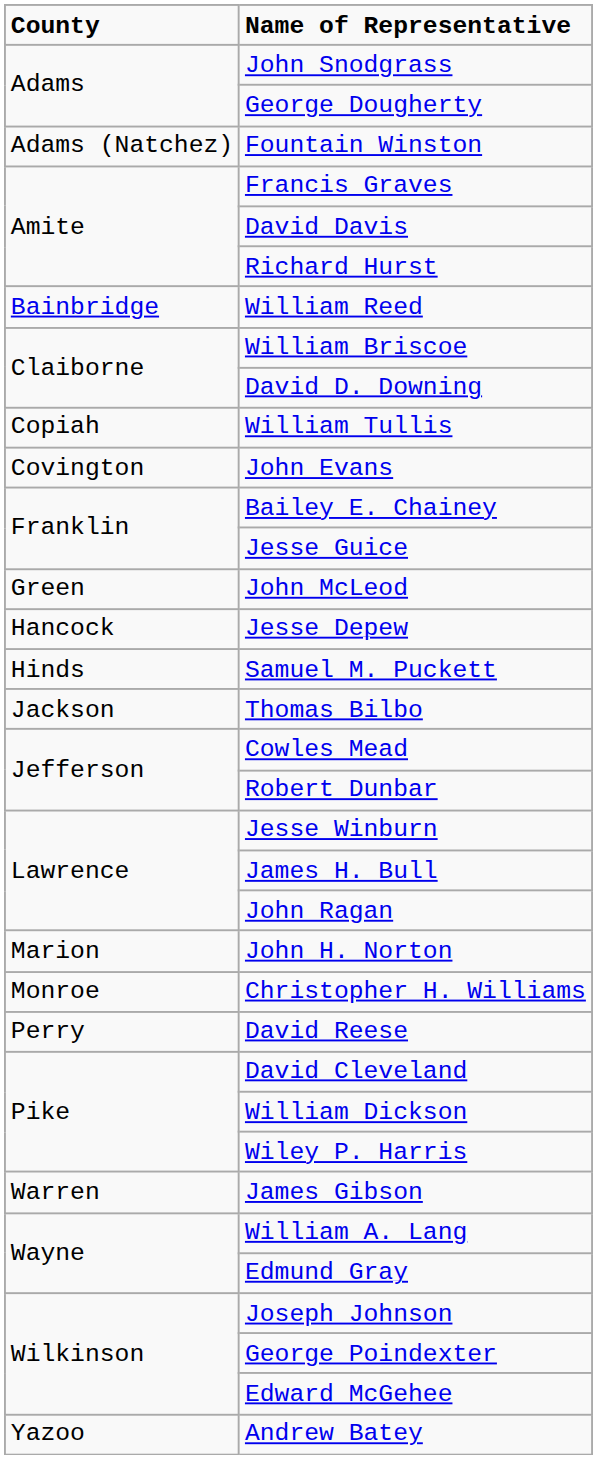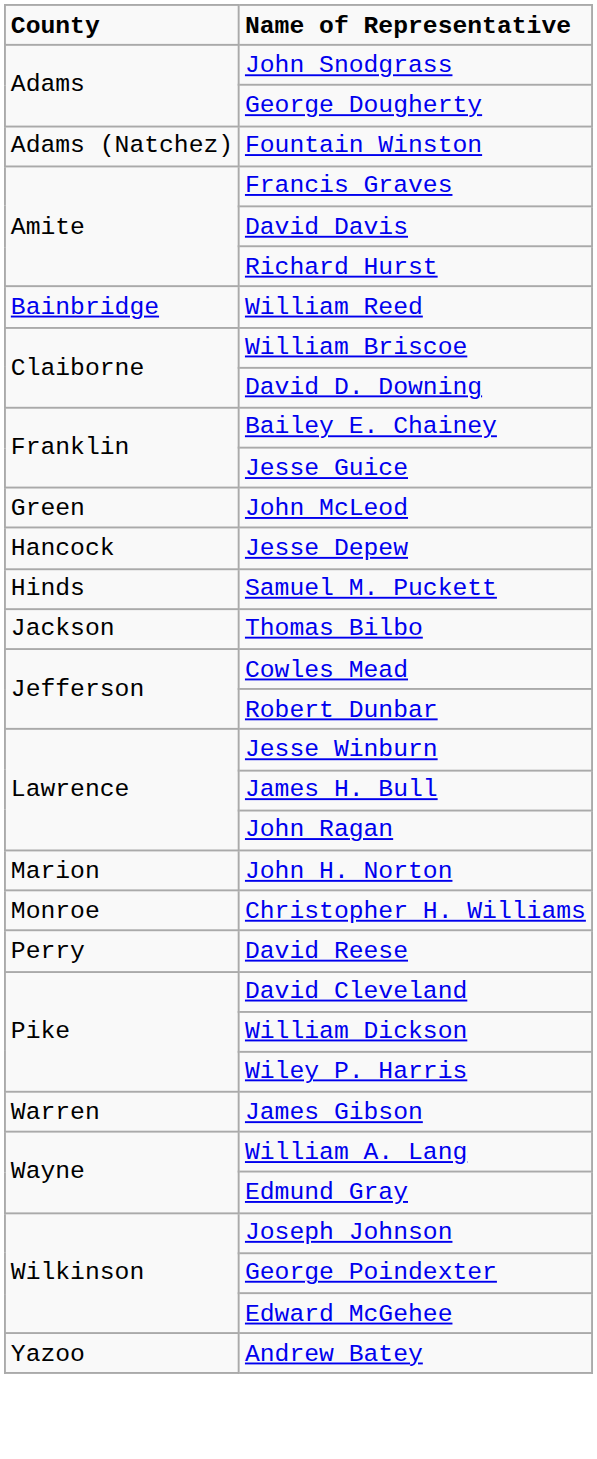 <table class="wikitable">
 <tr>
 <td><strong>County</strong></td>
 <td><strong>Name of Representative</strong></td>
 </tr>
 <tr>
 <td colspan="1" rowspan="2">Adams</td>
 <td><a href='#'>John Snodgrass</a></td>
 </tr>
 <tr>
 <td><a href='#'>George Dougherty</a></td>
 </tr>
 <tr>
 <td>Adams (Natchez)</td>
 <td><a href='#'>Fountain Winston</a></td>
 </tr>
 <tr>
 <td colspan="1" rowspan="3">Amite</td>
 <td><a href='#'>Francis Graves</a></td>
 </tr>
 <tr>
 <td><a href='#'>David Davis</a></td>
 </tr>
 <tr>
 <td><a href='#'>Richard Hurst</a></td>
 </tr>
 <tr>
 <td><a href='#'>Bainbridge</a></td>
 <td><a href='#'>William Reed</a></td>
 </tr>
 <tr>
 <td colspan="1" rowspan="2">Claiborne</td>
 <td><a href='#'>William Briscoe</a></td>
 </tr>
 <tr>
 <td><a href='#'>David D. Downing</a></td>
-</tr>
-<tr>
-<td>Copiah</td>
-<td><a href='#'>William Tullis</a></td>
-</tr>
-<tr>
-<td>Covington</td>
-<td><a href='#'>John Evans</a></td>
 </tr>
 <tr>
 <td colspan="1" rowspan="2">Franklin</td>
 <td><a href='#'>Bailey E. Chainey</a></td>
 </tr>
 <tr>
 <td><a href='#'>Jesse Guice</a></td>
 </tr>
 <tr>
 <td colspan="1">Green</td>
 <td><a href='#'>John McLeod</a></td>
 </tr>
 <tr>
 <td colspan="1">Hancock</td>
 <td><a href='#'>Jesse Depew</a></td>
 </tr>
 <tr>
 <td>Hinds</td>
 <td><a href='#'>Samuel M. Puckett</a></td>
 </tr>
 <tr>
 <td>Jackson</td>
 <td><a href='#'>Thomas Bilbo</a></td>
 </tr>
 <tr>
 <td colspan="1" rowspan="2">Jefferson</td>
 <td><a href='#'>Cowles Mead</a></td>
 </tr>
 <tr>
 <td><a href='#'>Robert Dunbar</a></td>
 </tr>
 <tr>
 <td colspan="1" rowspan="3">Lawrence</td>
 <td><a href='#'>Jesse Winburn</a></td>
 </tr>
 <tr>
 <td><a href='#'>James H. Bull</a></td>
 </tr>
 <tr>
 <td><a href='#'>John Ragan</a></td>
 </tr>
 <tr>
 <td>Marion</td>
 <td><a href='#'>John H. Norton</a></td>
 </tr>
 <tr>
 <td>Monroe</td>
 <td><a href='#'>Christopher H. Williams</a></td>
 </tr>
 <tr>
 <td colspan="1">Perry</td>
 <td><a href='#'>David Reese</a></td>
 </tr>
 <tr>
 <td colspan="1" rowspan="3">Pike</td>
 <td><a href='#'>David Cleveland</a></td>
 </tr>
 <tr>
 <td><a href='#'>William Dickson</a></td>
 </tr>
 <tr>
 <td><a href='#'>Wiley P. Harris</a></td>
 </tr>
 <tr>
 <td>Warren</td>
 <td><a href='#'>James Gibson</a></td>
 </tr>
 <tr>
 <td colspan="1" rowspan="2">Wayne</td>
 <td><a href='#'>William A. Lang</a></td>
 </tr>
 <tr>
 <td><a href='#'>Edmund Gray</a></td>
 </tr>
 <tr>
 <td colspan="1" rowspan="3">Wilkinson</td>
 <td><a href='#'>Joseph Johnson</a></td>
 </tr>
 <tr>
 <td><a href='#'>George Poindexter</a></td>
 </tr>
 <tr>
 <td><a href='#'>Edward McGehee</a></td>
 </tr>
 <tr>
 <td>Yazoo</td>
 <td><a href='#'>Andrew Batey</a></td>
 </tr>
 </table>
